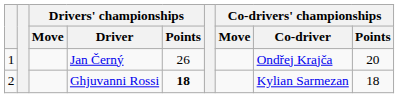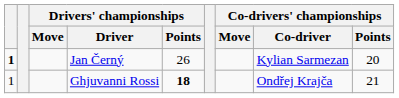 <table class="wikitable" style="font-size:85%;">
 <tr>
 <th rowspan="2"></th>
 <th rowspan="7" style="width:5px;"></th>
 <th colspan="3">Drivers' championships</th>
 <th rowspan="7" style="width:5px;"></th>
 <th colspan="3" nowrap>Co-drivers' championships</th>
 </tr>
 <tr>
 <th>Move</th>
 <th>Driver</th>
 <th>Points</th>
 <th>Move</th>
 <th>Co-driver</th>
 <th>Points</th>
 </tr>
 <tr>
-<td align="center">1</td>
+<td align="center"><strong>1</strong></td>
 <td align="center"></td>
 <td><a href='#'>Jan Černý</a></td>
 <td align="center">26</td>
 <td align="center"></td>
-<td><a href='#'>Ondřej Krajča</a></td>
+<td><a href='#'>Kylian Sarmezan</a></td>
 <td align="center">20</td>
 </tr>
 <tr>
-<td align="center">2</td>
+<td align="center">1</td>
 <td align="center"></td>
 <td><a href='#'>Ghjuvanni Rossi</a></td>
 <td align="center"><strong>18</strong></td>
 <td align="center"></td>
-<td><a href='#'>Kylian Sarmezan</a></td>
-<td align="center">18</td>
+<td><a href='#'>Ondřej Krajča</a></td>
+<td align="center">21</td>
 </tr>
 </table>
